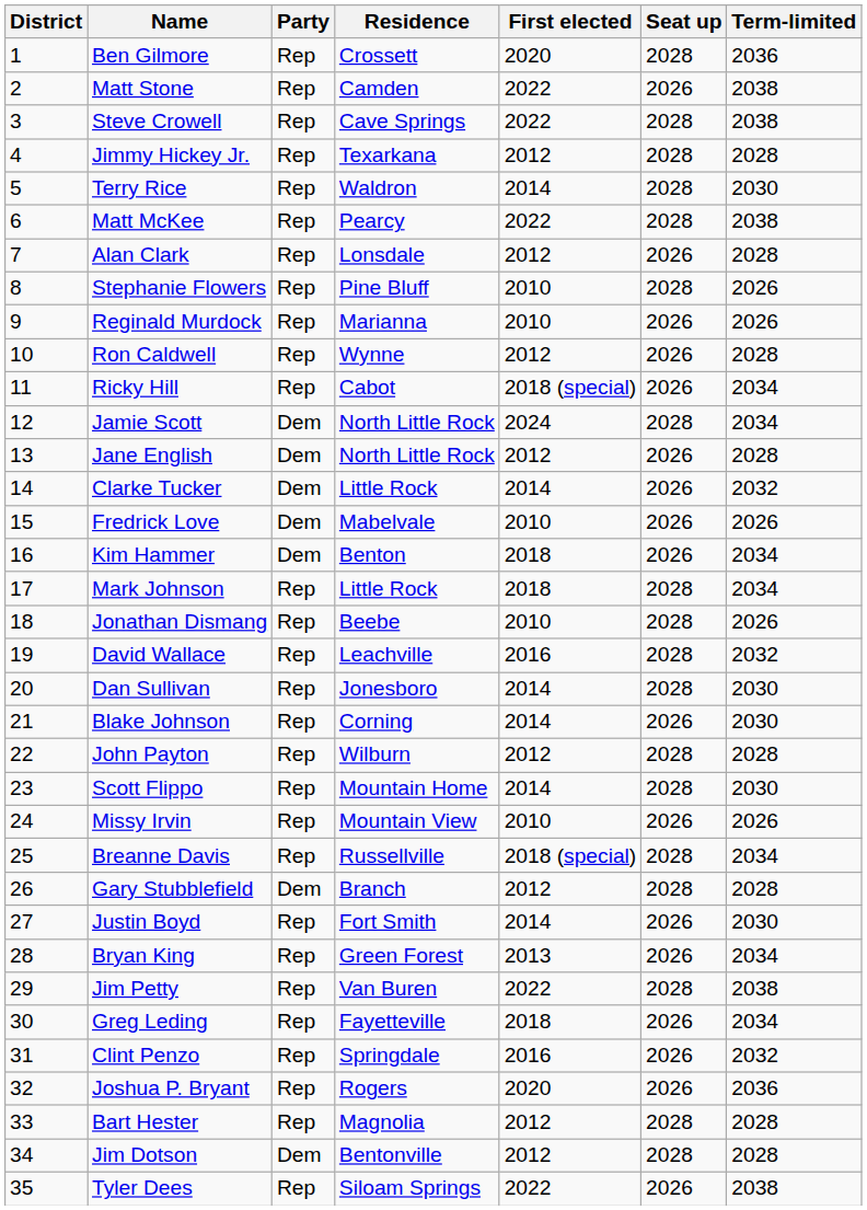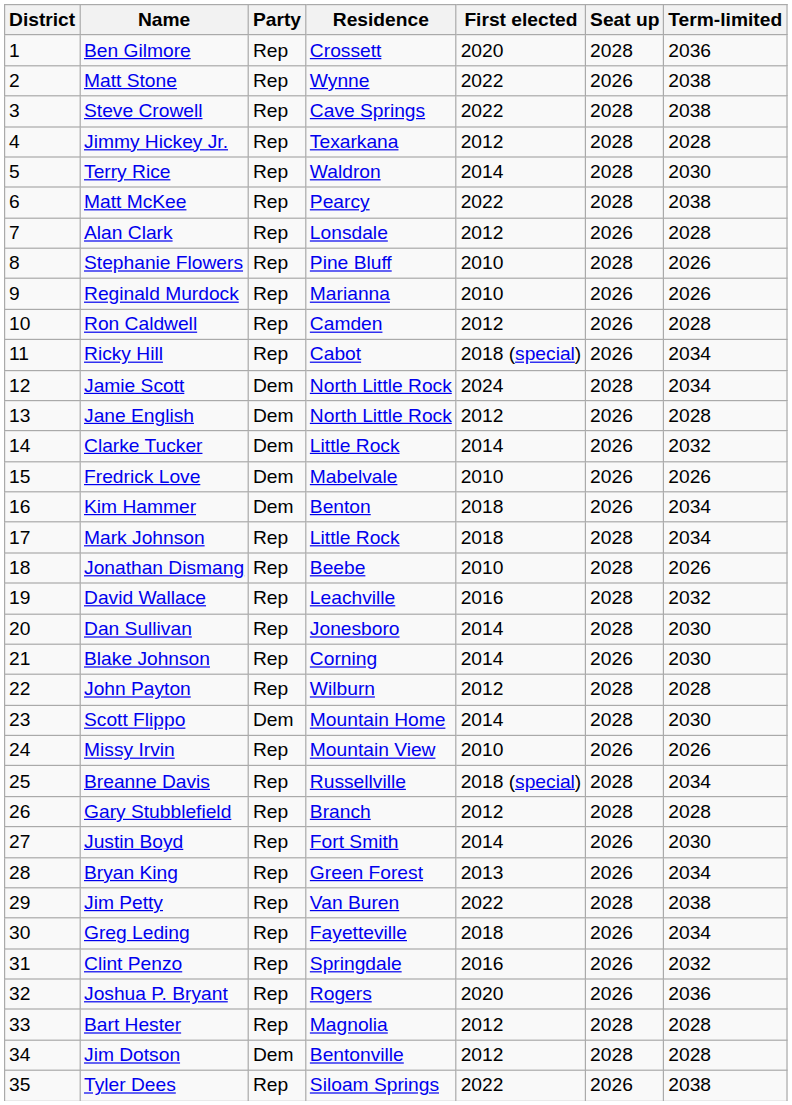 <table class="wikitable sortable">
 <tr>
 <th>District</th>
 <th>Name</th>
 <th>Party</th>
 <th>Residence</th>
 <th>First elected</th>
 <th>Seat up</th>
 <th>Term-limited</th>
 </tr>
 <tr>
 <td>1</td>
 <td><a href='#'>Ben Gilmore</a></td>
 <td>Rep</td>
 <td><a href='#'>Crossett</a></td>
 <td>2020</td>
 <td>2028</td>
 <td>2036</td>
 </tr>
 <tr>
 <td>2</td>
 <td><a href='#'>Matt Stone</a></td>
 <td>Rep</td>
-<td><a href='#'>Camden</a></td>
+<td><a href='#'>Wynne</a></td>
 <td>2022</td>
 <td>2026</td>
 <td>2038</td>
 </tr>
 <tr>
 <td>3</td>
 <td><a href='#'>Steve Crowell</a></td>
 <td>Rep</td>
 <td><a href='#'>Cave Springs</a></td>
 <td>2022</td>
 <td>2028</td>
 <td>2038</td>
 </tr>
 <tr>
 <td>4</td>
 <td><a href='#'>Jimmy Hickey Jr.</a></td>
 <td>Rep</td>
 <td><a href='#'>Texarkana</a></td>
 <td>2012</td>
 <td>2028</td>
 <td>2028</td>
 </tr>
 <tr>
 <td>5</td>
 <td><a href='#'>Terry Rice</a></td>
 <td>Rep</td>
 <td><a href='#'>Waldron</a></td>
 <td>2014</td>
 <td>2028</td>
 <td>2030</td>
 </tr>
 <tr>
 <td>6</td>
 <td><a href='#'>Matt McKee</a></td>
 <td>Rep</td>
 <td><a href='#'>Pearcy</a></td>
 <td>2022</td>
 <td>2028</td>
 <td>2038</td>
 </tr>
 <tr>
 <td>7</td>
 <td><a href='#'>Alan Clark</a></td>
 <td>Rep</td>
 <td><a href='#'>Lonsdale</a></td>
 <td>2012</td>
 <td>2026</td>
 <td>2028</td>
 </tr>
 <tr>
 <td>8</td>
 <td><a href='#'>Stephanie Flowers</a></td>
 <td>Rep</td>
 <td><a href='#'>Pine Bluff</a></td>
 <td>2010</td>
 <td>2028</td>
 <td>2026</td>
 </tr>
 <tr>
 <td>9</td>
 <td><a href='#'>Reginald Murdock</a></td>
 <td>Rep</td>
 <td><a href='#'>Marianna</a></td>
 <td>2010</td>
 <td>2026</td>
 <td>2026</td>
 </tr>
 <tr>
 <td>10</td>
 <td><a href='#'>Ron Caldwell</a></td>
 <td>Rep</td>
-<td><a href='#'>Wynne</a></td>
+<td><a href='#'>Camden</a></td>
 <td>2012</td>
 <td>2026</td>
 <td>2028</td>
 </tr>
 <tr>
 <td>11</td>
 <td><a href='#'>Ricky Hill</a></td>
 <td>Rep</td>
 <td><a href='#'>Cabot</a></td>
 <td>2018 (<a href='#'>special</a>)</td>
 <td>2026</td>
 <td>2034</td>
 </tr>
 <tr>
 <td>12</td>
 <td><a href='#'>Jamie Scott</a></td>
 <td>Dem</td>
 <td><a href='#'>North Little Rock</a></td>
 <td>2024</td>
 <td>2028</td>
 <td>2034</td>
 </tr>
 <tr>
 <td>13</td>
 <td><a href='#'>Jane English</a></td>
 <td>Dem</td>
 <td><a href='#'>North Little Rock</a></td>
 <td>2012</td>
 <td>2026</td>
 <td>2028</td>
 </tr>
 <tr>
 <td>14</td>
 <td><a href='#'>Clarke Tucker</a></td>
 <td>Dem</td>
 <td><a href='#'>Little Rock</a></td>
 <td>2014</td>
 <td>2026</td>
 <td>2032</td>
 </tr>
 <tr>
 <td>15</td>
 <td><a href='#'>Fredrick Love</a></td>
 <td>Dem</td>
 <td><a href='#'>Mabelvale</a></td>
 <td>2010</td>
 <td>2026</td>
 <td>2026</td>
 </tr>
 <tr>
 <td>16</td>
 <td><a href='#'>Kim Hammer</a></td>
 <td>Dem</td>
 <td><a href='#'>Benton</a></td>
 <td>2018</td>
 <td>2026</td>
 <td>2034</td>
 </tr>
 <tr>
 <td>17</td>
 <td><a href='#'>Mark Johnson</a></td>
 <td>Rep</td>
 <td><a href='#'>Little Rock</a></td>
 <td>2018</td>
 <td>2028</td>
 <td>2034</td>
 </tr>
 <tr>
 <td>18</td>
 <td><a href='#'>Jonathan Dismang</a></td>
 <td>Rep</td>
 <td><a href='#'>Beebe</a></td>
 <td>2010</td>
 <td>2028</td>
 <td>2026</td>
 </tr>
 <tr>
 <td>19</td>
 <td><a href='#'>David Wallace</a></td>
 <td>Rep</td>
 <td><a href='#'>Leachville</a></td>
 <td>2016</td>
 <td>2028</td>
 <td>2032</td>
 </tr>
 <tr>
 <td>20</td>
 <td><a href='#'>Dan Sullivan</a></td>
 <td>Rep</td>
 <td><a href='#'>Jonesboro</a></td>
 <td>2014</td>
 <td>2028</td>
 <td>2030</td>
 </tr>
 <tr>
 <td>21</td>
 <td><a href='#'>Blake Johnson</a></td>
 <td>Rep</td>
 <td><a href='#'>Corning</a></td>
 <td>2014</td>
 <td>2026</td>
 <td>2030</td>
 </tr>
 <tr>
 <td>22</td>
 <td><a href='#'>John Payton</a></td>
 <td>Rep</td>
 <td><a href='#'>Wilburn</a></td>
 <td>2012</td>
 <td>2028</td>
 <td>2028</td>
 </tr>
 <tr>
 <td>23</td>
 <td><a href='#'>Scott Flippo</a></td>
-<td>Rep</td>
+<td>Dem</td>
 <td><a href='#'>Mountain Home</a></td>
 <td>2014</td>
 <td>2028</td>
 <td>2030</td>
 </tr>
 <tr>
 <td>24</td>
 <td><a href='#'>Missy Irvin</a></td>
 <td>Rep</td>
 <td><a href='#'>Mountain View</a></td>
 <td>2010</td>
 <td>2026</td>
 <td>2026</td>
 </tr>
 <tr>
 <td>25</td>
 <td><a href='#'>Breanne Davis</a></td>
 <td>Rep</td>
 <td><a href='#'>Russellville</a></td>
 <td>2018 (<a href='#'>special</a>)</td>
 <td>2028</td>
 <td>2034</td>
 </tr>
 <tr>
 <td>26</td>
 <td><a href='#'>Gary Stubblefield</a></td>
-<td>Dem</td>
+<td>Rep</td>
 <td><a href='#'>Branch</a></td>
 <td>2012</td>
 <td>2028</td>
 <td>2028</td>
 </tr>
 <tr>
 <td>27</td>
 <td><a href='#'>Justin Boyd</a></td>
 <td>Rep</td>
 <td><a href='#'>Fort Smith</a></td>
 <td>2014</td>
 <td>2026</td>
 <td>2030</td>
 </tr>
 <tr>
 <td>28</td>
 <td><a href='#'>Bryan King</a></td>
 <td>Rep</td>
 <td><a href='#'>Green Forest</a></td>
 <td>2013</td>
 <td>2026</td>
 <td>2034</td>
 </tr>
 <tr>
 <td>29</td>
 <td><a href='#'>Jim Petty</a></td>
 <td>Rep</td>
 <td><a href='#'>Van Buren</a></td>
 <td>2022</td>
 <td>2028</td>
 <td>2038</td>
 </tr>
 <tr>
 <td>30</td>
 <td><a href='#'>Greg Leding</a></td>
 <td>Rep</td>
 <td><a href='#'>Fayetteville</a></td>
 <td>2018</td>
 <td>2026</td>
 <td>2034</td>
 </tr>
 <tr>
 <td>31</td>
 <td><a href='#'>Clint Penzo</a></td>
 <td>Rep</td>
 <td><a href='#'>Springdale</a></td>
 <td>2016</td>
 <td>2026</td>
 <td>2032</td>
 </tr>
 <tr>
 <td>32</td>
 <td><a href='#'>Joshua P. Bryant</a></td>
 <td>Rep</td>
 <td><a href='#'>Rogers</a></td>
 <td>2020</td>
 <td>2026</td>
 <td>2036</td>
 </tr>
 <tr>
 <td>33</td>
 <td><a href='#'>Bart Hester</a></td>
 <td>Rep</td>
 <td><a href='#'>Magnolia</a></td>
 <td>2012</td>
 <td>2028</td>
 <td>2028</td>
 </tr>
 <tr>
 <td>34</td>
 <td><a href='#'>Jim Dotson</a></td>
 <td>Dem</td>
 <td><a href='#'>Bentonville</a></td>
 <td>2012</td>
 <td>2028</td>
 <td>2028</td>
 </tr>
 <tr>
 <td>35</td>
 <td><a href='#'>Tyler Dees</a></td>
 <td>Rep</td>
 <td><a href='#'>Siloam Springs</a></td>
 <td>2022</td>
 <td>2026</td>
 <td>2038</td>
 </tr>
 </table>
